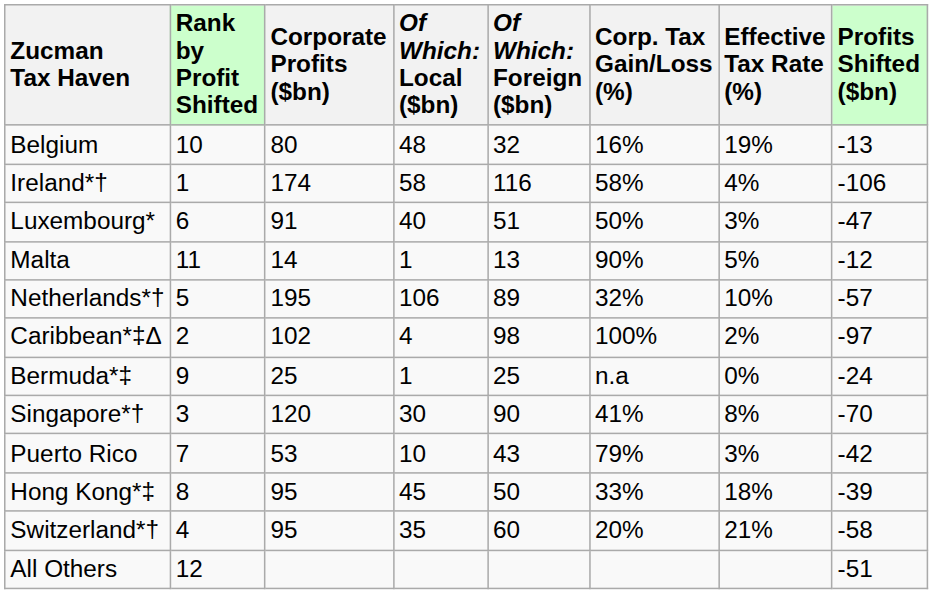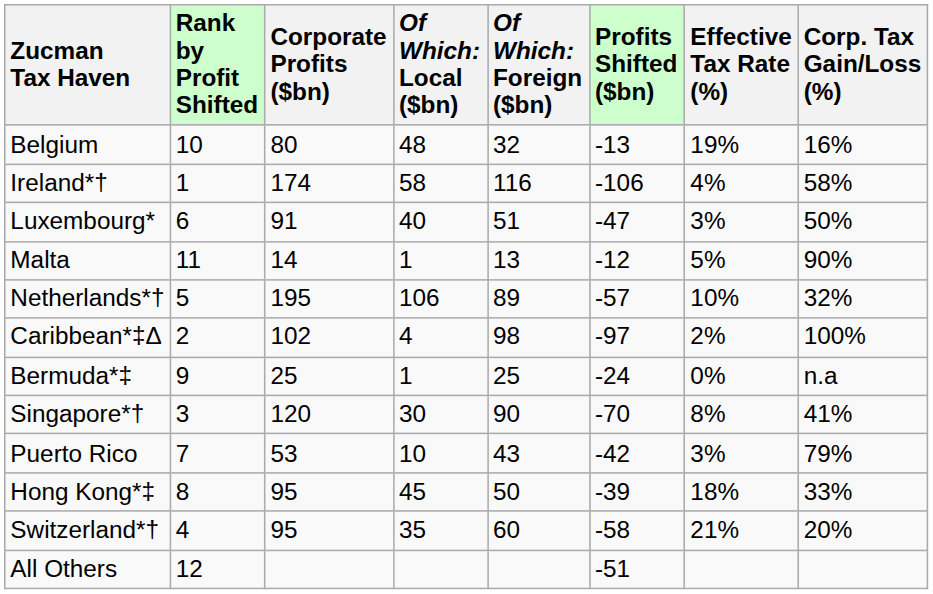 <table class="wikitable sortable" style="text-align:left">
 <tr>
 <th style="width:95px;text-align:left">Zucman<br> Tax Haven<br></th>
 <th style="background:#cfc;width:95px;text-align:left">Rank by<br>Profit Shifted</th>
 <th style="width:120px;text-align:left">Corporate<br>Profits ($bn)</th>
 <th style="width:120px;text-align:left"><em>Of Which:</em><br>Local ($bn)</th>
 <th style="width:120px;text-align:left"><em>Of Which:</em><br>Foreign ($bn)</th>
+<th style="background:#cfc;width:120px;text-align:left">Profits<br>Shifted ($bn)</th>
+<th style="width:95px;text-align:left">Effective<br>Tax Rate (%)</th>
 <th style="width:95px;text-align:left">Corp. Tax<br>Gain/Loss (%)</th>
-<th style="width:95px;text-align:left">Effective<br>Tax Rate (%)</th>
-<th style="background:#cfc;width:120px;text-align:left">Profits<br>Shifted ($bn)</th>
 </tr>
 <tr>
 <td>Belgium</td>
 <td>10</td>
 <td>80</td>
 <td>48</td>
 <td>32</td>
+<td>-13</td>
+<td>19%</td>
 <td>16%</td>
-<td>19%</td>
-<td>-13</td>
 </tr>
 <tr>
 <td>Ireland*†</td>
 <td>1</td>
 <td>174</td>
 <td>58</td>
 <td>116</td>
+<td>-106</td>
+<td>4%</td>
 <td>58%</td>
-<td>4%</td>
-<td>-106</td>
 </tr>
 <tr>
 <td>Luxembourg*</td>
 <td>6</td>
 <td>91</td>
 <td>40</td>
 <td>51</td>
+<td>-47</td>
+<td>3%</td>
 <td>50%</td>
-<td>3%</td>
-<td>-47</td>
 </tr>
 <tr>
 <td>Malta</td>
 <td>11</td>
 <td>14</td>
 <td>1</td>
 <td>13</td>
+<td>-12</td>
+<td>5%</td>
 <td>90%</td>
-<td>5%</td>
-<td>-12</td>
 </tr>
 <tr>
 <td>Netherlands*†</td>
 <td>5</td>
 <td>195</td>
 <td>106</td>
 <td>89</td>
+<td>-57</td>
+<td>10%</td>
 <td>32%</td>
-<td>10%</td>
-<td>-57</td>
 </tr>
 <tr>
 <td>Caribbean*‡Δ</td>
 <td>2</td>
 <td>102</td>
 <td>4</td>
 <td>98</td>
+<td>-97</td>
+<td>2%</td>
 <td>100%</td>
-<td>2%</td>
-<td>-97</td>
 </tr>
 <tr>
 <td>Bermuda*‡</td>
 <td>9</td>
 <td>25</td>
 <td>1</td>
 <td>25</td>
+<td>-24</td>
+<td>0%</td>
 <td>n.a</td>
-<td>0%</td>
-<td>-24</td>
 </tr>
 <tr>
 <td>Singapore*†</td>
 <td>3</td>
 <td>120</td>
 <td>30</td>
 <td>90</td>
+<td>-70</td>
+<td>8%</td>
 <td>41%</td>
-<td>8%</td>
-<td>-70</td>
 </tr>
 <tr>
 <td>Puerto Rico</td>
 <td>7</td>
 <td>53</td>
 <td>10</td>
 <td>43</td>
+<td>-42</td>
+<td>3%</td>
 <td>79%</td>
-<td>3%</td>
-<td>-42</td>
 </tr>
 <tr>
 <td>Hong Kong*‡</td>
 <td>8</td>
 <td>95</td>
 <td>45</td>
 <td>50</td>
+<td>-39</td>
+<td>18%</td>
 <td>33%</td>
-<td>18%</td>
-<td>-39</td>
 </tr>
 <tr>
 <td>Switzerland*†</td>
 <td>4</td>
 <td>95</td>
 <td>35</td>
 <td>60</td>
+<td>-58</td>
+<td>21%</td>
 <td>20%</td>
-<td>21%</td>
-<td>-58</td>
 </tr>
 <tr>
 <td>All Others</td>
 <td>12</td>
 <td></td>
 <td></td>
 <td></td>
+<td>-51</td>
 <td></td>
 <td></td>
-<td>-51</td>
 </tr>
 </table>
